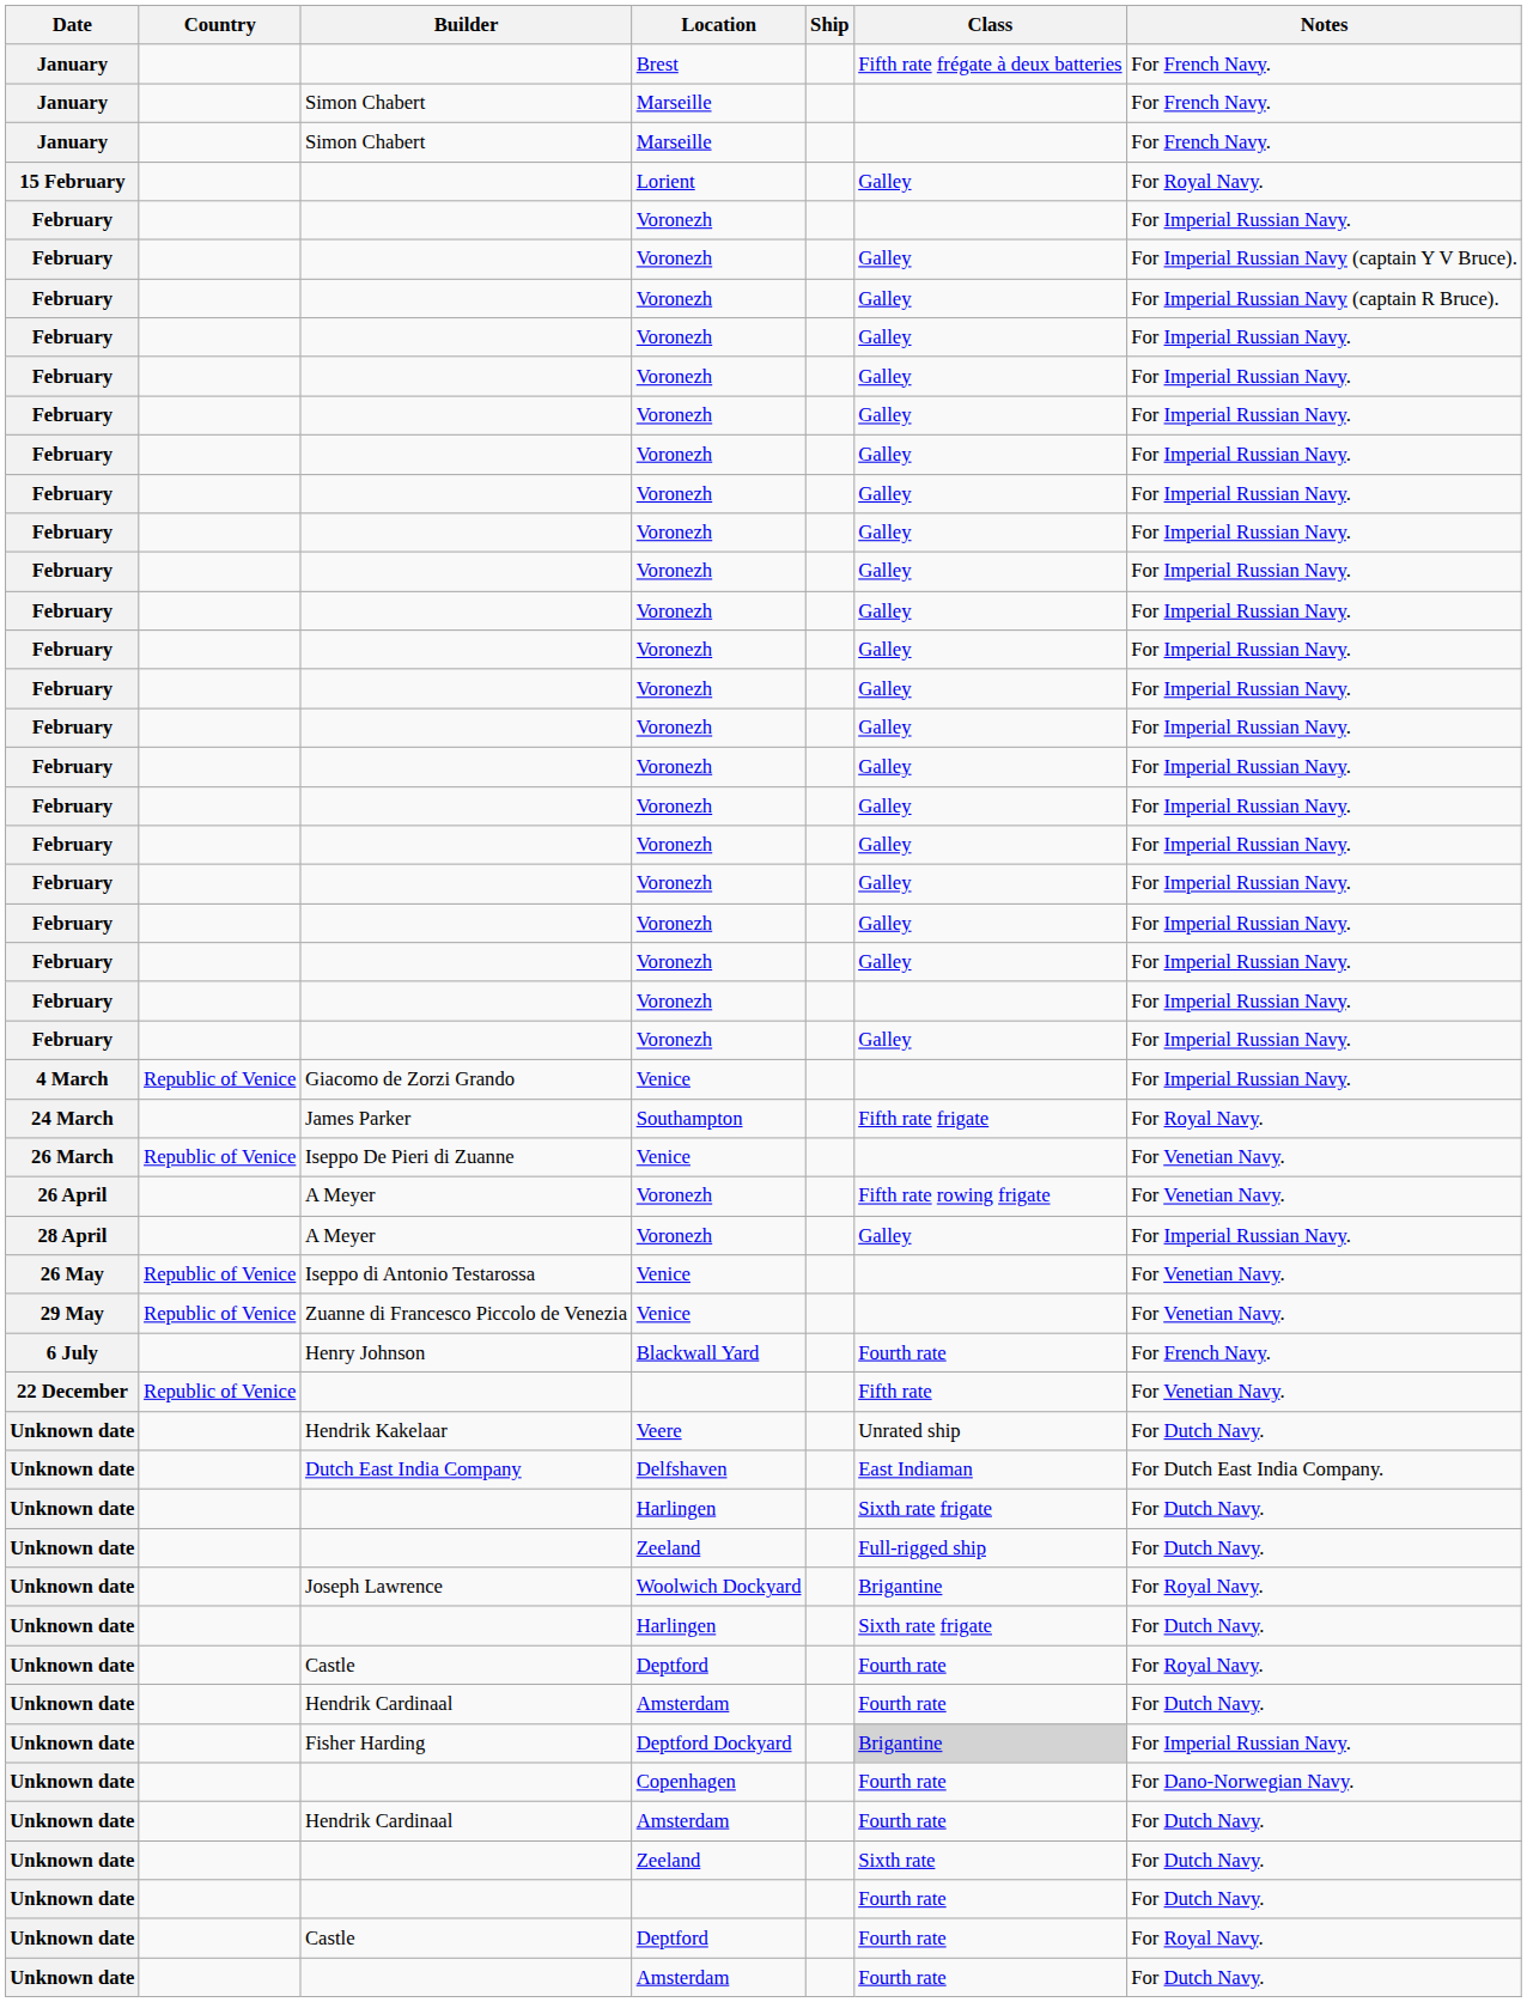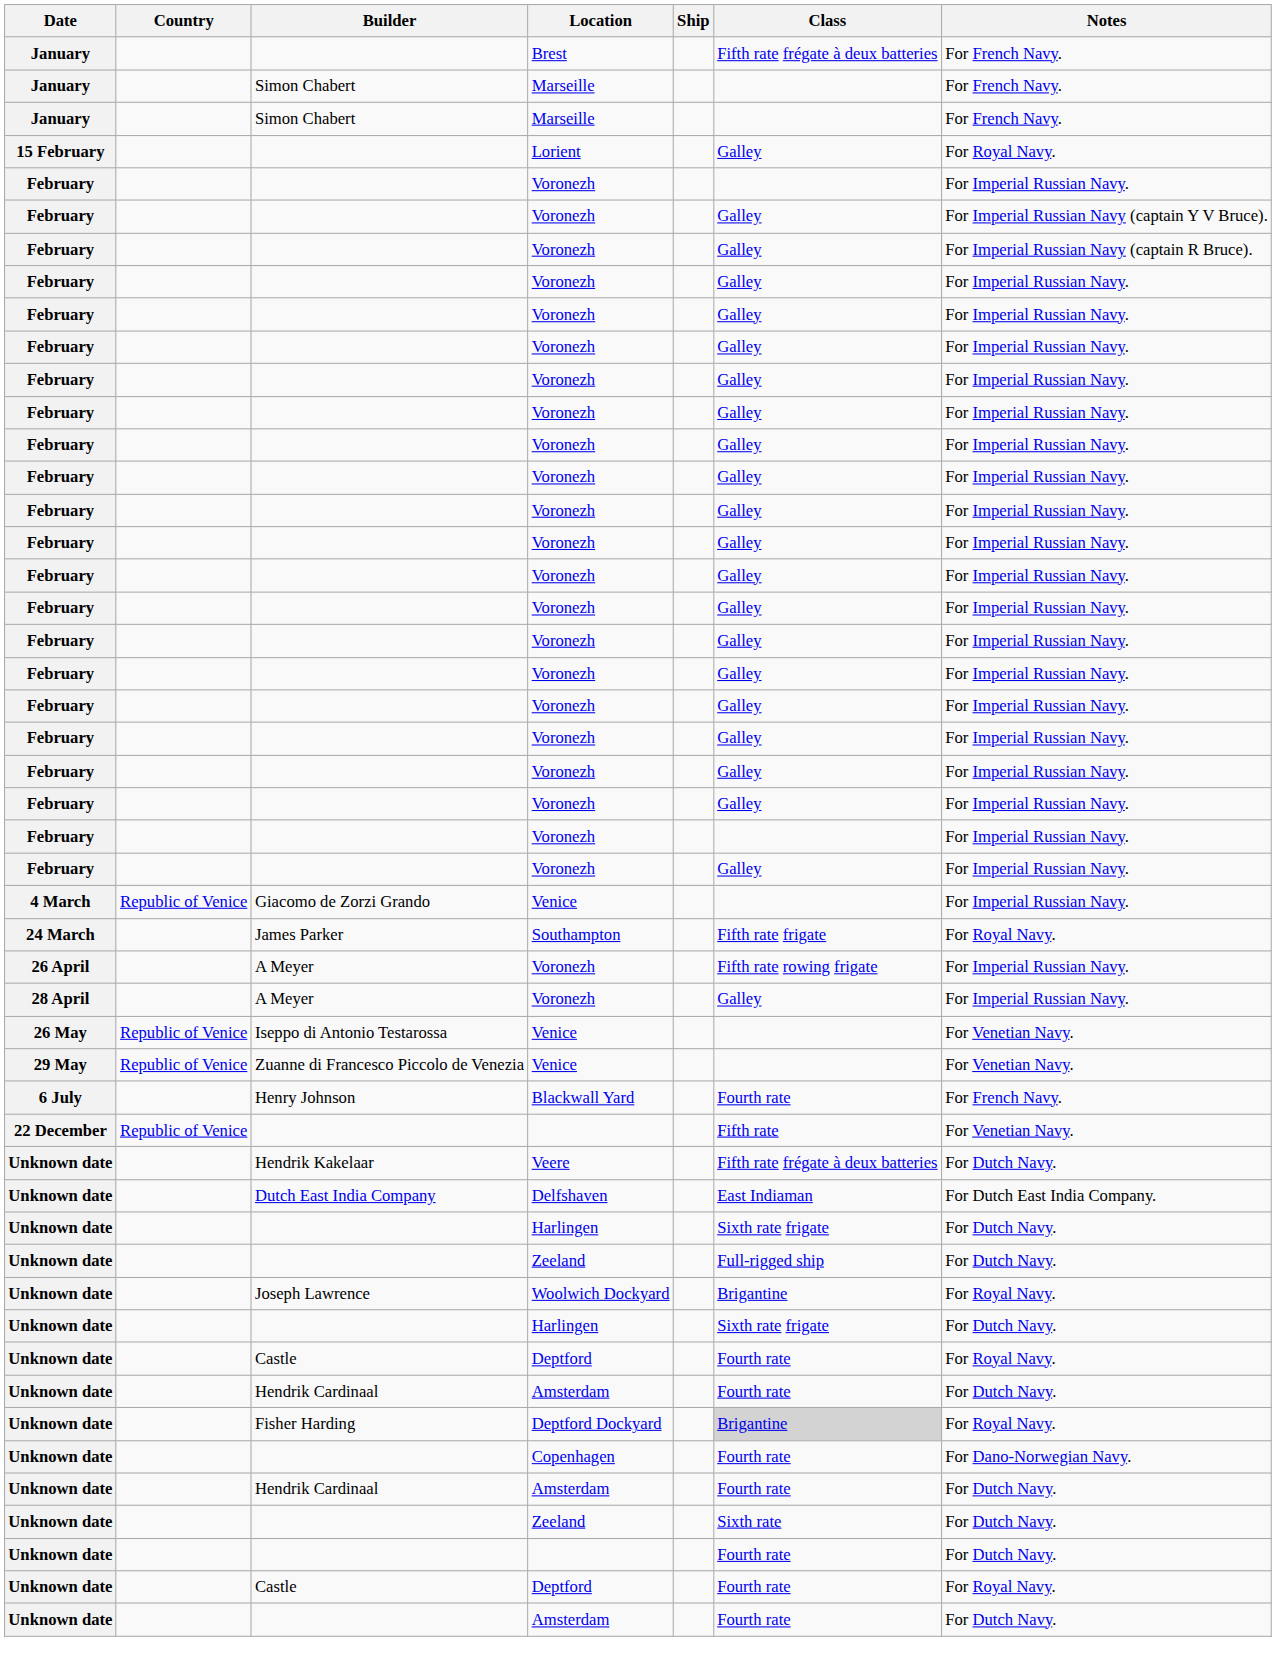 <table class="wikitable sortable" style="font-size:1.00em; line-height:1.5em;">
 <tr>
 <th>Date</th>
 <th>Country</th>
 <th>Builder</th>
 <th>Location</th>
 <th>Ship</th>
 <th>Class</th>
 <th>Notes</th>
 </tr>
 <tr ---->
 <th>January</th>
 <td></td>
 <td></td>
 <td><a href='#'>Brest</a></td>
 <td><strong></strong></td>
 <td><a href='#'>Fifth rate</a> <a href='#'>frégate à deux batteries</a></td>
 <td>For <a href='#'>French Navy</a>.</td>
 </tr>
 <tr ---->
 <th>January</th>
 <td></td>
 <td>Simon Chabert</td>
 <td><a href='#'>Marseille</a></td>
 <td><strong></strong></td>
 <td></td>
 <td>For <a href='#'>French Navy</a>.</td>
 </tr>
 <tr ---->
 <th>January</th>
 <td></td>
 <td>Simon Chabert</td>
 <td><a href='#'>Marseille</a></td>
 <td><strong></strong></td>
 <td></td>
 <td>For <a href='#'>French Navy</a>.</td>
 </tr>
 <tr ---->
 <th>15 February</th>
 <td></td>
 <td></td>
 <td><a href='#'>Lorient</a></td>
 <td><strong></strong></td>
 <td><a href='#'>Galley</a></td>
 <td>For <a href='#'>Royal Navy</a>.</td>
 </tr>
 <tr ---->
 <th>February</th>
 <td></td>
 <td></td>
 <td><a href='#'>Voronezh</a></td>
 <td><strong></strong></td>
 <td></td>
 <td>For <a href='#'>Imperial Russian Navy</a>.</td>
 </tr>
 <tr ---->
 <th>February</th>
 <td></td>
 <td></td>
 <td><a href='#'>Voronezh</a></td>
 <td><strong></strong></td>
 <td><a href='#'>Galley</a></td>
 <td>For <a href='#'>Imperial Russian Navy</a> (captain Y V Bruce).</td>
 </tr>
 <tr ---->
 <th>February</th>
 <td></td>
 <td></td>
 <td><a href='#'>Voronezh</a></td>
 <td><strong></strong></td>
 <td><a href='#'>Galley</a></td>
 <td>For <a href='#'>Imperial Russian Navy</a> (captain R Bruce).</td>
 </tr>
 <tr ---->
 <th>February</th>
 <td></td>
 <td></td>
 <td><a href='#'>Voronezh</a></td>
 <td><strong></strong></td>
 <td><a href='#'>Galley</a></td>
 <td>For <a href='#'>Imperial Russian Navy</a>.</td>
 </tr>
 <tr ---->
 <th>February</th>
 <td></td>
 <td></td>
 <td><a href='#'>Voronezh</a></td>
 <td><strong></strong></td>
 <td><a href='#'>Galley</a></td>
 <td>For <a href='#'>Imperial Russian Navy</a>.</td>
 </tr>
 <tr ---->
 <th>February</th>
 <td></td>
 <td></td>
 <td><a href='#'>Voronezh</a></td>
 <td><strong></strong></td>
 <td><a href='#'>Galley</a></td>
 <td>For <a href='#'>Imperial Russian Navy</a>.</td>
 </tr>
 <tr ---->
 <th>February</th>
 <td></td>
 <td></td>
 <td><a href='#'>Voronezh</a></td>
 <td><strong></strong></td>
 <td><a href='#'>Galley</a></td>
 <td>For <a href='#'>Imperial Russian Navy</a>.</td>
 </tr>
 <tr ---->
 <th>February</th>
 <td></td>
 <td></td>
 <td><a href='#'>Voronezh</a></td>
 <td><strong></strong></td>
 <td><a href='#'>Galley</a></td>
 <td>For <a href='#'>Imperial Russian Navy</a>.</td>
 </tr>
 <tr ---->
 <th>February</th>
 <td></td>
 <td></td>
 <td><a href='#'>Voronezh</a></td>
 <td><strong></strong></td>
 <td><a href='#'>Galley</a></td>
 <td>For <a href='#'>Imperial Russian Navy</a>.</td>
 </tr>
 <tr ---->
 <th>February</th>
 <td></td>
 <td></td>
 <td><a href='#'>Voronezh</a></td>
 <td><strong></strong></td>
 <td><a href='#'>Galley</a></td>
 <td>For <a href='#'>Imperial Russian Navy</a>.</td>
 </tr>
 <tr ---->
 <th>February</th>
 <td></td>
 <td></td>
 <td><a href='#'>Voronezh</a></td>
 <td><strong></strong></td>
 <td><a href='#'>Galley</a></td>
 <td>For <a href='#'>Imperial Russian Navy</a>.</td>
 </tr>
 <tr ---->
 <th>February</th>
 <td></td>
 <td></td>
 <td><a href='#'>Voronezh</a></td>
 <td><strong></strong></td>
 <td><a href='#'>Galley</a></td>
 <td>For <a href='#'>Imperial Russian Navy</a>.</td>
 </tr>
 <tr ---->
 <th>February</th>
 <td></td>
 <td></td>
 <td><a href='#'>Voronezh</a></td>
 <td><strong></strong></td>
 <td><a href='#'>Galley</a></td>
 <td>For <a href='#'>Imperial Russian Navy</a>.</td>
 </tr>
 <tr ---->
 <th>February</th>
 <td></td>
 <td></td>
 <td><a href='#'>Voronezh</a></td>
 <td><strong></strong></td>
 <td><a href='#'>Galley</a></td>
 <td>For <a href='#'>Imperial Russian Navy</a>.</td>
 </tr>
 <tr ---->
 <th>February</th>
 <td></td>
 <td></td>
 <td><a href='#'>Voronezh</a></td>
 <td><strong></strong></td>
 <td><a href='#'>Galley</a></td>
 <td>For <a href='#'>Imperial Russian Navy</a>.</td>
 </tr>
 <tr ---->
 <th>February</th>
 <td></td>
 <td></td>
 <td><a href='#'>Voronezh</a></td>
 <td><strong></strong></td>
 <td><a href='#'>Galley</a></td>
 <td>For <a href='#'>Imperial Russian Navy</a>.</td>
 </tr>
 <tr ---->
 <th>February</th>
 <td></td>
 <td></td>
 <td><a href='#'>Voronezh</a></td>
 <td><strong></strong></td>
 <td><a href='#'>Galley</a></td>
 <td>For <a href='#'>Imperial Russian Navy</a>.</td>
 </tr>
 <tr ---->
 <th>February</th>
 <td></td>
 <td></td>
 <td><a href='#'>Voronezh</a></td>
 <td><strong></strong></td>
 <td><a href='#'>Galley</a></td>
 <td>For <a href='#'>Imperial Russian Navy</a>.</td>
 </tr>
 <tr ---->
 <th>February</th>
 <td></td>
 <td></td>
 <td><a href='#'>Voronezh</a></td>
 <td><strong></strong></td>
 <td><a href='#'>Galley</a></td>
 <td>For <a href='#'>Imperial Russian Navy</a>.</td>
 </tr>
 <tr ---->
 <th>February</th>
 <td></td>
 <td></td>
 <td><a href='#'>Voronezh</a></td>
 <td><strong></strong></td>
 <td><a href='#'>Galley</a></td>
 <td>For <a href='#'>Imperial Russian Navy</a>.</td>
 </tr>
 <tr ---->
 <th>February</th>
 <td></td>
 <td></td>
 <td><a href='#'>Voronezh</a></td>
 <td><strong></strong></td>
 <td></td>
 <td>For <a href='#'>Imperial Russian Navy</a>.</td>
 </tr>
 <tr ---->
 <th>February</th>
 <td></td>
 <td></td>
 <td><a href='#'>Voronezh</a></td>
 <td><strong></strong></td>
 <td><a href='#'>Galley</a></td>
 <td>For <a href='#'>Imperial Russian Navy</a>.</td>
 </tr>
 <tr ---->
 <th>4 March</th>
 <td> <a href='#'>Republic of Venice</a></td>
 <td>Giacomo de Zorzi Grando</td>
 <td><a href='#'>Venice</a></td>
 <td><strong></strong></td>
 <td></td>
 <td>For <a href='#'>Imperial Russian Navy</a>.</td>
 </tr>
 <tr ---->
 <th>24 March</th>
 <td></td>
 <td>James Parker</td>
 <td><a href='#'>Southampton</a></td>
 <td><strong></strong></td>
 <td><a href='#'>Fifth rate</a> <a href='#'>frigate</a></td>
 <td>For <a href='#'>Royal Navy</a>.</td>
 </tr>
 <tr ---->
-<th>26 March</th>
-<td> <a href='#'>Republic of Venice</a></td>
-<td>Iseppo De Pieri di Zuanne</td>
-<td><a href='#'>Venice</a></td>
-<td><strong></strong></td>
-<td></td>
-<td>For <a href='#'>Venetian Navy</a>.</td>
-</tr>
-<tr ---->
 <th>26 April</th>
 <td></td>
 <td>A Meyer</td>
 <td><a href='#'>Voronezh</a></td>
 <td><strong></strong></td>
 <td><a href='#'>Fifth rate</a> <a href='#'>rowing</a> <a href='#'>frigate</a></td>
-<td>For <a href='#'>Venetian Navy</a>.</td>
+<td>For <a href='#'>Imperial Russian Navy</a>.</td>
 </tr>
 <tr ---->
 <th>28 April</th>
 <td></td>
 <td>A Meyer</td>
 <td><a href='#'>Voronezh</a></td>
 <td><strong></strong></td>
 <td><a href='#'>Galley</a></td>
 <td>For <a href='#'>Imperial Russian Navy</a>.</td>
 </tr>
 <tr ---->
 <th>26 May</th>
 <td> <a href='#'>Republic of Venice</a></td>
 <td>Iseppo di Antonio Testarossa</td>
 <td><a href='#'>Venice</a></td>
 <td><strong></strong></td>
 <td></td>
 <td>For <a href='#'>Venetian Navy</a>.</td>
 </tr>
 <tr ---->
 <th>29 May</th>
 <td> <a href='#'>Republic of Venice</a></td>
 <td>Zuanne di Francesco Piccolo de Venezia</td>
 <td><a href='#'>Venice</a></td>
 <td><strong></strong></td>
 <td></td>
 <td>For <a href='#'>Venetian Navy</a>.</td>
 </tr>
 <tr ---->
 <th>6 July</th>
 <td></td>
 <td>Henry Johnson</td>
 <td><a href='#'>Blackwall Yard</a></td>
 <td><strong></strong></td>
 <td><a href='#'>Fourth rate</a></td>
 <td>For <a href='#'>French Navy</a>.</td>
 </tr>
 <tr ---->
 <th>22 December</th>
 <td> <a href='#'>Republic of Venice</a></td>
 <td></td>
 <td></td>
 <td><strong></strong></td>
 <td><a href='#'>Fifth rate</a></td>
 <td>For <a href='#'>Venetian Navy</a>.</td>
 </tr>
 <tr ---->
 <th>Unknown date</th>
 <td></td>
 <td>Hendrik Kakelaar</td>
 <td><a href='#'>Veere</a></td>
 <td><strong></strong></td>
-<td>Unrated ship</td>
+<td><a href='#'>Fifth rate</a> <a href='#'>frégate à deux batteries</a></td>
 <td>For <a href='#'>Dutch Navy</a>.</td>
 </tr>
 <tr ---->
 <th>Unknown date</th>
 <td></td>
 <td><a href='#'>Dutch East India Company</a></td>
 <td><a href='#'>Delfshaven</a></td>
 <td><strong></strong></td>
 <td><a href='#'>East Indiaman</a></td>
 <td>For Dutch East India Company.</td>
 </tr>
 <tr ---->
 <th>Unknown date</th>
 <td></td>
 <td></td>
 <td><a href='#'>Harlingen</a></td>
 <td><strong></strong></td>
 <td><a href='#'>Sixth rate</a> <a href='#'>frigate</a></td>
 <td>For <a href='#'>Dutch Navy</a>.</td>
 </tr>
 <tr ---->
 <th>Unknown date</th>
 <td></td>
 <td></td>
 <td><a href='#'>Zeeland</a></td>
 <td><strong></strong></td>
 <td><a href='#'>Full-rigged ship</a></td>
 <td>For <a href='#'>Dutch Navy</a>.</td>
 </tr>
 <tr ---->
 <th>Unknown date</th>
 <td></td>
 <td>Joseph Lawrence</td>
 <td><a href='#'>Woolwich Dockyard</a></td>
 <td><strong></strong></td>
 <td><a href='#'>Brigantine</a></td>
 <td>For <a href='#'>Royal Navy</a>.</td>
 </tr>
 <tr ---->
 <th>Unknown date</th>
 <td></td>
 <td></td>
 <td><a href='#'>Harlingen</a></td>
 <td><strong></strong></td>
 <td><a href='#'>Sixth rate</a> <a href='#'>frigate</a></td>
 <td>For <a href='#'>Dutch Navy</a>.</td>
 </tr>
 <tr ---->
 <th>Unknown date</th>
 <td></td>
 <td>Castle</td>
 <td><a href='#'>Deptford</a></td>
 <td><strong></strong></td>
 <td><a href='#'>Fourth rate</a></td>
 <td>For <a href='#'>Royal Navy</a>.</td>
 </tr>
 <tr ---->
 <th>Unknown date</th>
 <td></td>
 <td>Hendrik Cardinaal</td>
 <td><a href='#'>Amsterdam</a></td>
 <td><strong></strong></td>
 <td><a href='#'>Fourth rate</a></td>
 <td>For <a href='#'>Dutch Navy</a>.</td>
 </tr>
 <tr ---->
 <th>Unknown date</th>
 <td></td>
 <td>Fisher Harding</td>
 <td><a href='#'>Deptford Dockyard</a></td>
 <td><strong></strong></td>
 <td style="background: lightgrey;"><a href='#'>Brigantine</a></td>
-<td>For <a href='#'>Imperial Russian Navy</a>.</td>
+<td>For <a href='#'>Royal Navy</a>.</td>
 </tr>
 <tr ---->
 <th>Unknown date</th>
 <td></td>
 <td></td>
 <td><a href='#'>Copenhagen</a></td>
 <td><strong></strong></td>
 <td><a href='#'>Fourth rate</a></td>
 <td>For <a href='#'>Dano-Norwegian Navy</a>.</td>
 </tr>
 <tr ---->
 <th>Unknown date</th>
 <td></td>
 <td>Hendrik Cardinaal</td>
 <td><a href='#'>Amsterdam</a></td>
 <td><strong></strong></td>
 <td><a href='#'>Fourth rate</a></td>
 <td>For <a href='#'>Dutch Navy</a>.</td>
 </tr>
 <tr ---->
 <th>Unknown date</th>
 <td></td>
 <td></td>
 <td><a href='#'>Zeeland</a></td>
 <td><strong></strong></td>
 <td><a href='#'>Sixth rate</a></td>
 <td>For <a href='#'>Dutch Navy</a>.</td>
 </tr>
 <tr ---->
 <th>Unknown date</th>
 <td></td>
 <td></td>
 <td></td>
 <td><strong></strong></td>
 <td><a href='#'>Fourth rate</a></td>
 <td>For <a href='#'>Dutch Navy</a>.</td>
 </tr>
 <tr ---->
 <th>Unknown date</th>
 <td></td>
 <td>Castle</td>
 <td><a href='#'>Deptford</a></td>
 <td><strong></strong></td>
 <td><a href='#'>Fourth rate</a></td>
 <td>For <a href='#'>Royal Navy</a>.</td>
 </tr>
 <tr ---->
 <th>Unknown date</th>
 <td></td>
 <td></td>
 <td><a href='#'>Amsterdam</a></td>
 <td><strong></strong></td>
 <td><a href='#'>Fourth rate</a></td>
 <td>For <a href='#'>Dutch Navy</a>.</td>
 </tr>
 </table>
